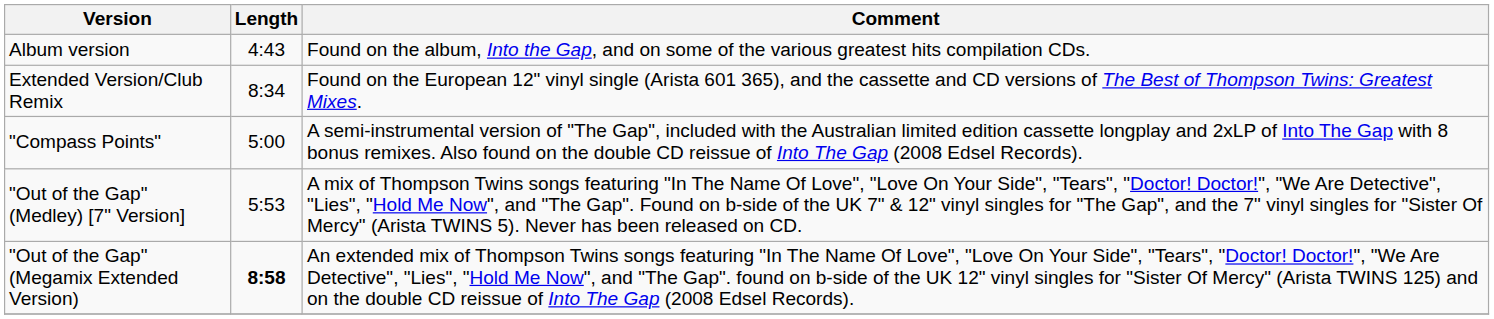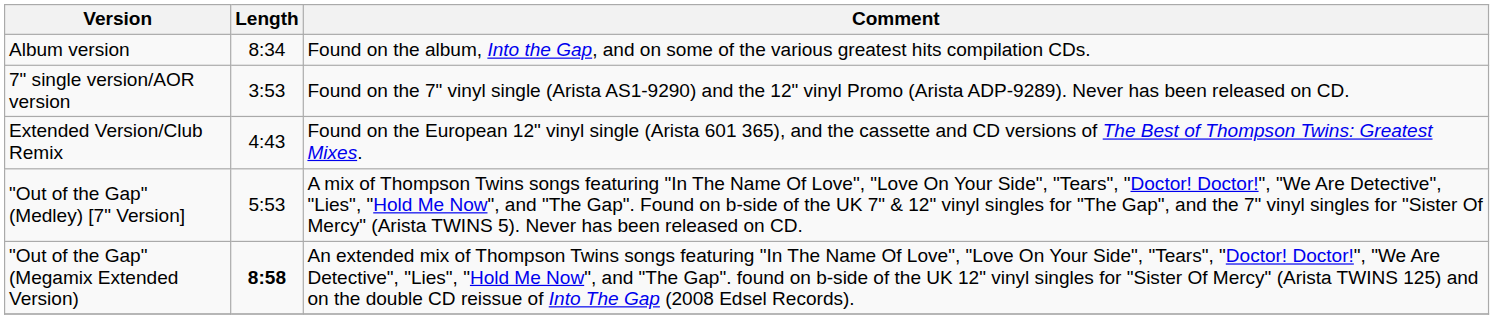 <table class="wikitable">
 <tr>
 <th>Version</th>
 <th>Length</th>
 <th>Comment</th>
 </tr>
 <tr>
 <td>Album version</td>
-<td align=center>4:43</td>
+<td align=center>8:34</td>
 <td>Found on the album, <em><a href='#'>Into the Gap</a></em>, and on some of the various greatest hits compilation CDs.</td>
 </tr>
 <tr>
-<td>Extended Version/Club Remix</td>
-<td align=center>8:34</td>
-<td>Found on the European 12" vinyl single (Arista 601 365), and the cassette and CD versions of <em><a href='#'>The Best of Thompson Twins: Greatest Mixes</a></em>.</td>
+<td>7" single version/AOR version</td>
+<td align=center>3:53</td>
+<td>Found on the 7" vinyl single (Arista AS1-9290) and the 12" vinyl Promo (Arista ADP-9289). Never has been released on CD.</td>
 </tr>
 <tr>
-<td>"Compass Points"</td>
-<td align=center>5:00</td>
-<td>A semi-instrumental version of "The Gap", included with the Australian limited edition cassette longplay and 2xLP of <a href='#'>Into The Gap</a> with 8 bonus remixes.  Also found on the double CD reissue of <em><a href='#'>Into The Gap</a></em> (2008 Edsel Records).</td>
+<td>Extended Version/Club Remix</td>
+<td align=center>4:43</td>
+<td>Found on the European 12" vinyl single (Arista 601 365), and the cassette and CD versions of <em><a href='#'>The Best of Thompson Twins: Greatest Mixes</a></em>.</td>
 </tr>
 <tr>
 <td>"Out of the Gap" (Medley) [7" Version]</td>
 <td align=center>5:53</td>
 <td>A mix of Thompson Twins songs featuring "In The Name Of Love",  "Love On Your Side", "Tears", "<a href='#'>Doctor! Doctor!</a>", "We Are Detective", "Lies", "<a href='#'>Hold Me Now</a>", and "The Gap". Found on b-side of the UK 7" & 12" vinyl singles for "The Gap", and the 7" vinyl singles for "Sister Of Mercy" (Arista TWINS 5). Never has been released on CD.</td>
 </tr>
 <tr>
 <td>"Out of the Gap" (Megamix Extended Version)</td>
 <td align=center><strong>8:58</strong></td>
 <td>An extended mix of Thompson Twins songs featuring "In The Name Of Love",  "Love On Your Side", "Tears", "<a href='#'>Doctor! Doctor!</a>", "We Are Detective", "Lies", "<a href='#'>Hold Me Now</a>", and "The Gap". found on b-side of the UK 12" vinyl singles for "Sister Of Mercy" (Arista TWINS 125) and on the double CD reissue of <em><a href='#'>Into The Gap</a></em> (2008 Edsel Records).</td>
 </tr>
 <tr>
 </tr>
 </table>
